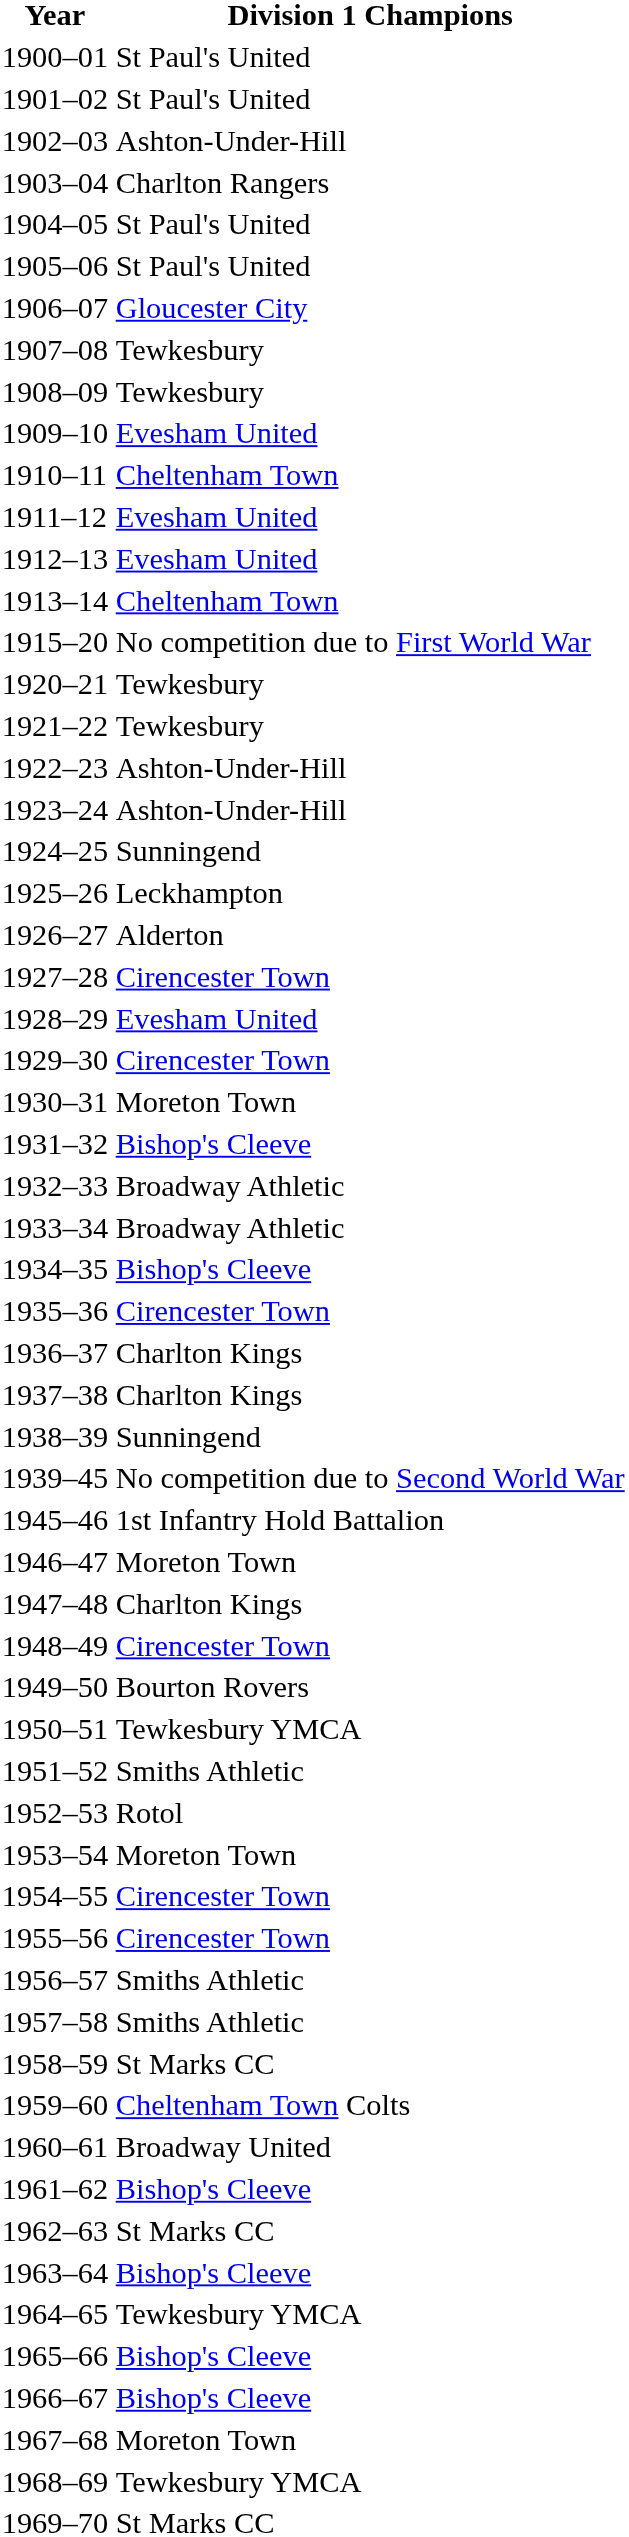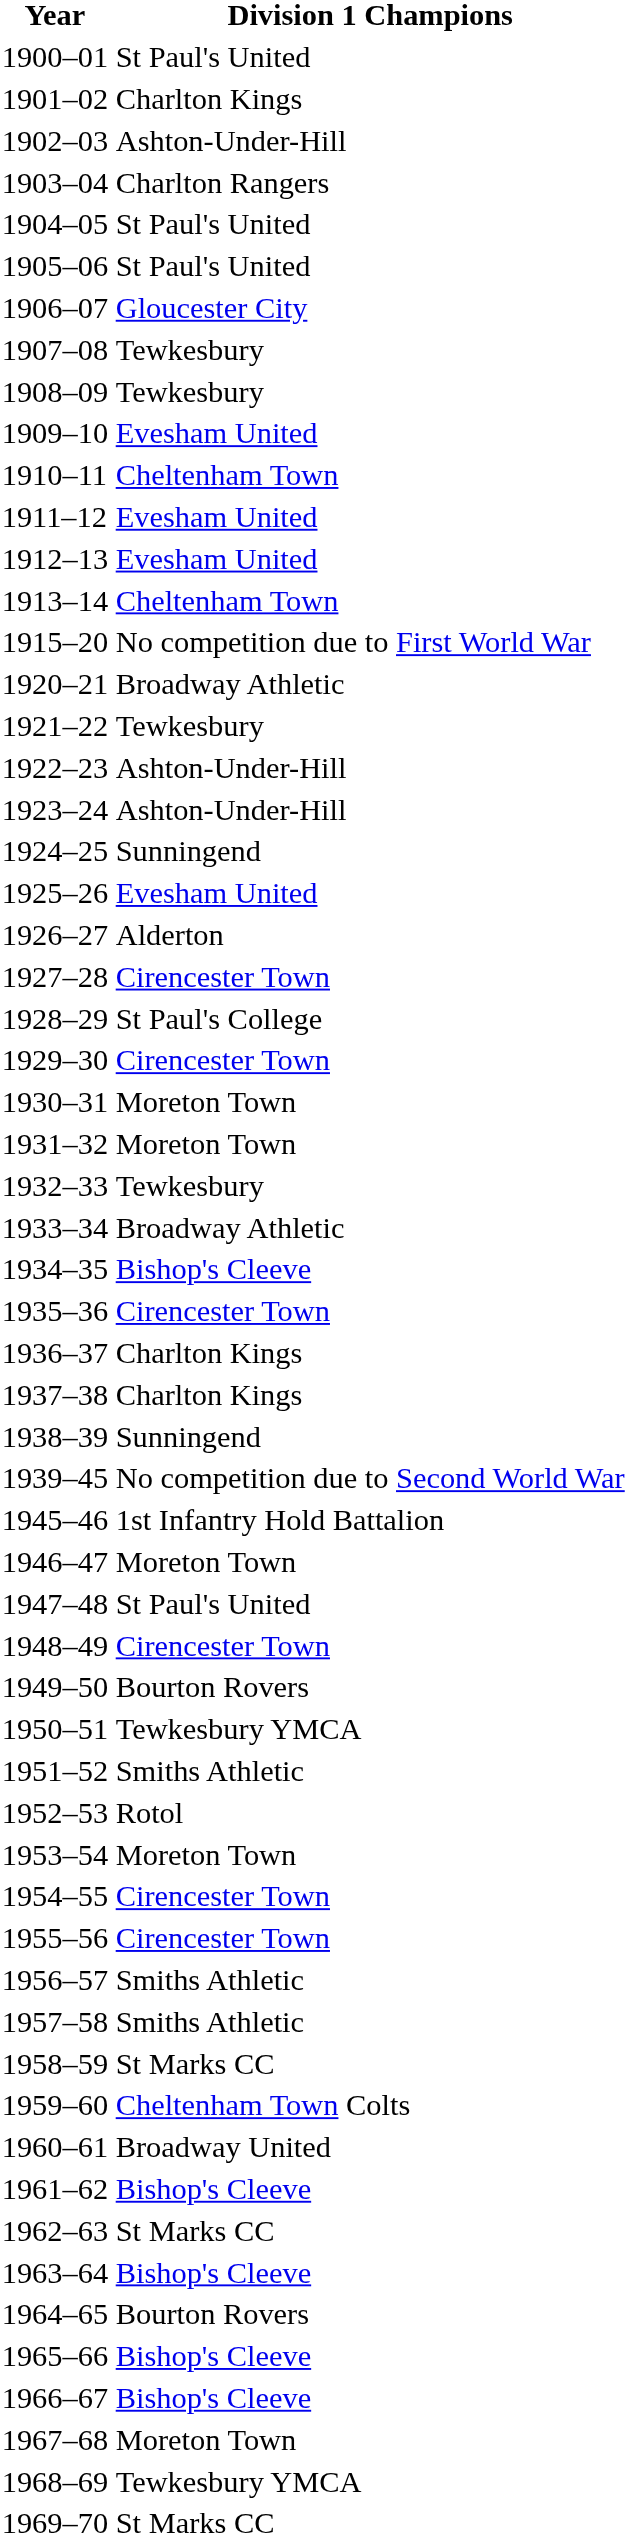 <table>
 <tr>
 <th>Year</th>
 <th>Division 1 Champions</th>
 </tr>
 <tr>
 <td>1900–01</td>
 <td>St Paul's United</td>
 </tr>
 <tr>
 <td>1901–02</td>
-<td>St Paul's United</td>
+<td>Charlton Kings</td>
 </tr>
 <tr>
 <td>1902–03</td>
 <td>Ashton-Under-Hill</td>
 </tr>
 <tr>
 <td>1903–04</td>
 <td>Charlton Rangers</td>
 </tr>
 <tr>
 <td>1904–05</td>
 <td>St Paul's United</td>
 </tr>
 <tr>
 <td>1905–06</td>
 <td>St Paul's United</td>
 </tr>
 <tr>
 <td>1906–07</td>
 <td><a href='#'>Gloucester City</a></td>
 </tr>
 <tr>
 <td>1907–08</td>
 <td>Tewkesbury</td>
 </tr>
 <tr>
 <td>1908–09</td>
 <td>Tewkesbury</td>
 </tr>
 <tr>
 <td>1909–10</td>
 <td><a href='#'>Evesham United</a></td>
 </tr>
 <tr>
 <td>1910–11</td>
 <td><a href='#'>Cheltenham Town</a></td>
 </tr>
 <tr>
 <td>1911–12</td>
 <td><a href='#'>Evesham United</a></td>
 </tr>
 <tr>
 <td>1912–13</td>
 <td><a href='#'>Evesham United</a></td>
 </tr>
 <tr>
 <td>1913–14</td>
 <td><a href='#'>Cheltenham Town</a></td>
 </tr>
 <tr>
 <td>1915–20</td>
 <td>No competition due to <a href='#'>First World War</a></td>
 </tr>
 <tr>
 <td>1920–21</td>
-<td>Tewkesbury</td>
+<td>Broadway Athletic</td>
 </tr>
 <tr>
 <td>1921–22</td>
 <td>Tewkesbury</td>
 </tr>
 <tr>
 <td>1922–23</td>
 <td>Ashton-Under-Hill</td>
 </tr>
 <tr>
 <td>1923–24</td>
 <td>Ashton-Under-Hill</td>
 </tr>
 <tr>
 <td>1924–25</td>
 <td>Sunningend</td>
 </tr>
 <tr>
 <td>1925–26</td>
-<td>Leckhampton</td>
+<td><a href='#'>Evesham United</a></td>
 </tr>
 <tr>
 <td>1926–27</td>
 <td>Alderton</td>
 </tr>
 <tr>
 <td>1927–28</td>
 <td><a href='#'>Cirencester Town</a></td>
 </tr>
 <tr>
 <td>1928–29</td>
-<td><a href='#'>Evesham United</a></td>
+<td>St Paul's College</td>
 </tr>
 <tr>
 <td>1929–30</td>
 <td><a href='#'>Cirencester Town</a></td>
 </tr>
 <tr>
 <td>1930–31</td>
 <td>Moreton Town</td>
 </tr>
 <tr>
 <td>1931–32</td>
-<td><a href='#'>Bishop's Cleeve</a></td>
+<td>Moreton Town</td>
 </tr>
 <tr>
 <td>1932–33</td>
-<td>Broadway Athletic</td>
+<td>Tewkesbury</td>
 </tr>
 <tr>
 <td>1933–34</td>
 <td>Broadway Athletic</td>
 </tr>
 <tr>
 <td>1934–35</td>
 <td><a href='#'>Bishop's Cleeve</a></td>
 </tr>
 <tr>
 <td>1935–36</td>
 <td><a href='#'>Cirencester Town</a></td>
 </tr>
 <tr>
 <td>1936–37</td>
 <td>Charlton Kings</td>
 </tr>
 <tr>
 <td>1937–38</td>
 <td>Charlton Kings</td>
 </tr>
 <tr>
 <td>1938–39</td>
 <td>Sunningend</td>
 </tr>
 <tr>
 <td>1939–45</td>
 <td>No competition due to <a href='#'>Second World War</a></td>
 </tr>
 <tr>
 <td>1945–46</td>
 <td>1st Infantry Hold Battalion</td>
 </tr>
 <tr>
 <td>1946–47</td>
 <td>Moreton Town</td>
 </tr>
 <tr>
 <td>1947–48</td>
-<td>Charlton Kings</td>
+<td>St Paul's United</td>
 </tr>
 <tr>
 <td>1948–49</td>
 <td><a href='#'>Cirencester Town</a></td>
 </tr>
 <tr>
 <td>1949–50</td>
 <td>Bourton Rovers</td>
 </tr>
 <tr>
 <td>1950–51</td>
 <td>Tewkesbury YMCA</td>
 </tr>
 <tr>
 <td>1951–52</td>
 <td>Smiths Athletic</td>
 </tr>
 <tr>
 <td>1952–53</td>
 <td>Rotol</td>
 </tr>
 <tr>
 <td>1953–54</td>
 <td>Moreton Town</td>
 </tr>
 <tr>
 <td>1954–55</td>
 <td><a href='#'>Cirencester Town</a></td>
 </tr>
 <tr>
 <td>1955–56</td>
 <td><a href='#'>Cirencester Town</a></td>
 </tr>
 <tr>
 <td>1956–57</td>
 <td>Smiths Athletic</td>
 </tr>
 <tr>
 <td>1957–58</td>
 <td>Smiths Athletic</td>
 </tr>
 <tr>
 <td>1958–59</td>
 <td>St Marks CC</td>
 </tr>
 <tr>
 <td>1959–60</td>
 <td><a href='#'>Cheltenham Town</a> Colts</td>
 </tr>
 <tr>
 <td>1960–61</td>
 <td>Broadway United</td>
 </tr>
 <tr>
 <td>1961–62</td>
 <td><a href='#'>Bishop's Cleeve</a></td>
 </tr>
 <tr>
 <td>1962–63</td>
 <td>St Marks CC</td>
 </tr>
 <tr>
 <td>1963–64</td>
 <td><a href='#'>Bishop's Cleeve</a></td>
 <td></td>
 </tr>
 <tr>
 <td>1964–65</td>
-<td>Tewkesbury YMCA</td>
+<td>Bourton Rovers</td>
 </tr>
 <tr>
 <td>1965–66</td>
 <td><a href='#'>Bishop's Cleeve</a></td>
 </tr>
 <tr>
 <td>1966–67</td>
 <td><a href='#'>Bishop's Cleeve</a></td>
 </tr>
 <tr>
 <td>1967–68</td>
 <td>Moreton Town</td>
 </tr>
 <tr>
 <td>1968–69</td>
 <td>Tewkesbury YMCA</td>
 </tr>
 <tr>
 <td>1969–70</td>
 <td>St Marks CC</td>
 </tr>
 </table>
